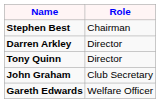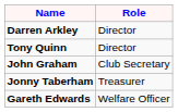 <table class="wikitable">
 <tr>
 <th style="background:#FFF5F5; color:blue;" scope="col";>Name</th>
 <th style="background:#FFF5F5; color:blue;" scope="col";>Role</th>
-</tr>
-<tr>
-<td> <strong> Stephen Best</strong></td>
-<td>Chairman</td>
 </tr>
 <tr>
 <td> <strong> Darren Arkley</strong></td>
 <td>Director</td>
 </tr>
 <tr>
 <td> <strong> Tony Quinn</strong></td>
 <td>Director</td>
 </tr>
 <tr>
 <td> <strong> John Graham</strong></td>
 <td>Club Secretary</td>
 </tr>
 <tr>
+<td> <strong> Jonny Taberham</strong></td>
+<td>Treasurer</td>
+</tr>
+<tr>
 <td> <strong> Gareth Edwards</strong></td>
 <td>Welfare Officer</td>
 </tr>
 </table>
